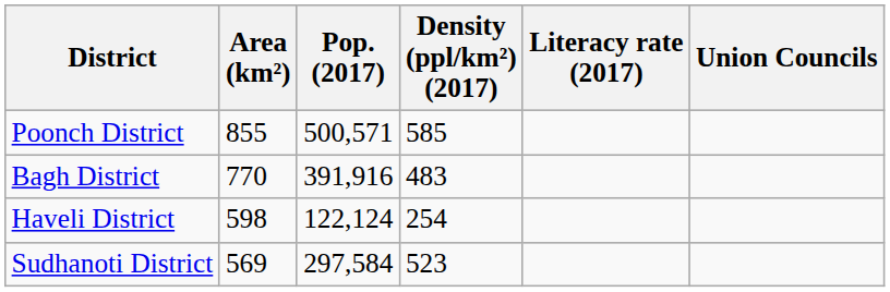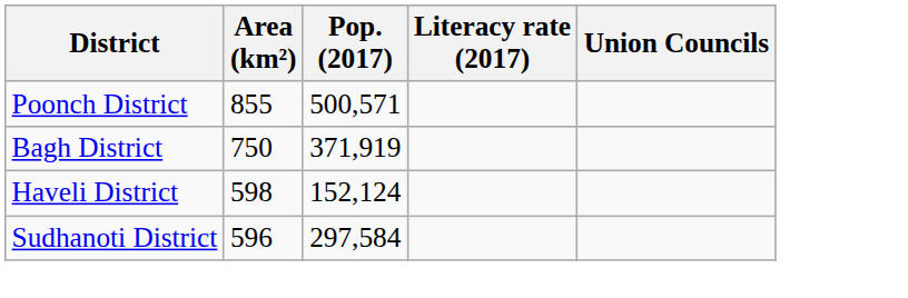 <table class="wikitable sortable static-row-numbers static-row-header-hash">
 <tr>
 <th>District</th>
 <th>Area<br>(km²)</th>
 <th>Pop.<br>(2017)</th>
-<th>Density<br>(ppl/km²)<br>(2017)</th>
 <th>Literacy rate<br>(2017)</th>
 <th>Union Councils</th>
 </tr>
 <tr>
 <td><a href='#'>Poonch District</a></td>
 <td>855</td>
 <td>500,571</td>
-<td>585</td>
 <td></td>
 <td></td>
 </tr>
 <tr>
 <td><a href='#'>Bagh District</a></td>
-<td>770</td>
-<td>391,916</td>
-<td>483</td>
+<td>750</td>
+<td>371,919</td>
 <td></td>
 <td></td>
 </tr>
 <tr>
 <td><a href='#'>Haveli District</a></td>
 <td>598</td>
-<td>122,124</td>
-<td>254</td>
+<td>152,124</td>
 <td></td>
 <td></td>
 </tr>
 <tr>
 <td><a href='#'>Sudhanoti District</a></td>
-<td>569</td>
+<td>596</td>
 <td>297,584</td>
-<td>523</td>
 <td></td>
 <td></td>
 </tr>
 </table>
